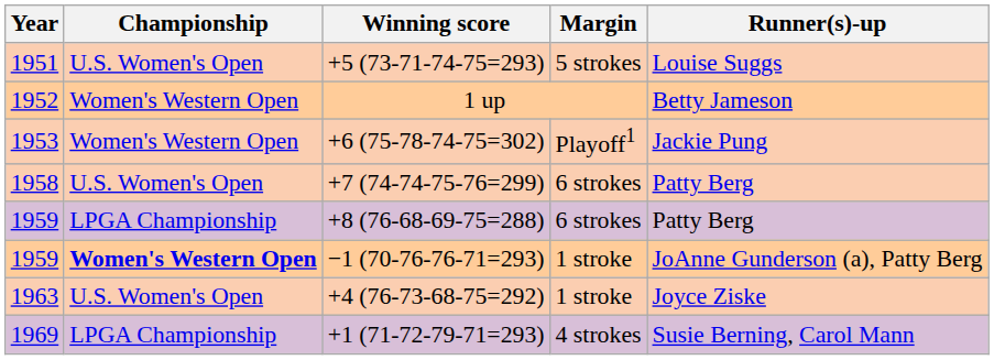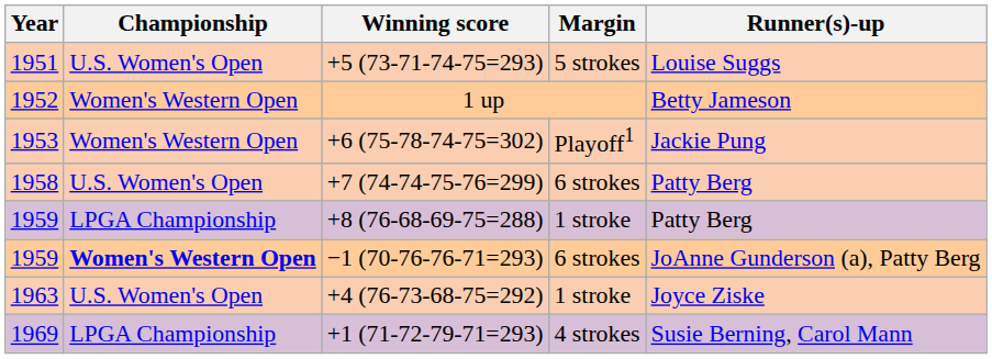 <table class="wikitable">
 <tr>
 <th>Year</th>
 <th>Championship</th>
 <th>Winning score</th>
 <th>Margin</th>
 <th>Runner(s)-up</th>
 </tr>
 <tr style="background:#FBCEB1;">
 <td><a href='#'>1951</a></td>
 <td><a href='#'>U.S. Women's Open</a></td>
 <td>+5 (73-71-74-75=293)</td>
 <td>5 strokes</td>
 <td> <a href='#'>Louise Suggs</a></td>
 </tr>
 <tr style="background:#FFCC99;">
 <td><a href='#'>1952</a></td>
 <td><a href='#'>Women's Western Open</a></td>
 <td colspan=2 align=center>1 up</td>
 <td> <a href='#'>Betty Jameson</a></td>
 </tr>
 <tr style="background:#FBCEB1;">
 <td><a href='#'>1953</a></td>
 <td><a href='#'>Women's Western Open</a></td>
 <td>+6 (75-78-74-75=302)</td>
 <td>Playoff<sup>1</sup></td>
 <td> <a href='#'>Jackie Pung</a></td>
 </tr>
 <tr style="background:#FBCEB1;">
 <td><a href='#'>1958</a></td>
 <td><a href='#'>U.S. Women's Open</a></td>
 <td>+7 (74-74-75-76=299)</td>
 <td>6 strokes</td>
 <td> <a href='#'>Patty Berg</a></td>
 </tr>
 <tr style="background:#D8BFD8;">
 <td><a href='#'>1959</a></td>
 <td><a href='#'>LPGA Championship</a></td>
 <td>+8 (76-68-69-75=288)</td>
-<td>6 strokes</td>
+<td>1 stroke</td>
 <td> Patty Berg</td>
 </tr>
 <tr style="background:#FFCC99;">
 <td><a href='#'>1959</a></td>
 <td><strong><a href='#'>Women's Western Open</a></strong></td>
 <td>−1 (70-76-76-71=293)</td>
-<td>1 stroke</td>
+<td>6 strokes</td>
 <td> <a href='#'>JoAnne Gunderson</a> (a),  Patty Berg</td>
 </tr>
 <tr style="background:#FBCEB1;">
 <td><a href='#'>1963</a></td>
 <td><a href='#'>U.S. Women's Open</a></td>
 <td>+4 (76-73-68-75=292)</td>
 <td>1 stroke</td>
 <td> <a href='#'>Joyce Ziske</a></td>
 </tr>
 <tr style="background:#D8BFD8;">
 <td><a href='#'>1969</a></td>
 <td><a href='#'>LPGA Championship</a></td>
 <td>+1 (71-72-79-71=293)</td>
 <td>4 strokes</td>
 <td> <a href='#'>Susie Berning</a>,  <a href='#'>Carol Mann</a></td>
 </tr>
 </table>
